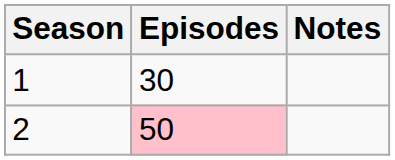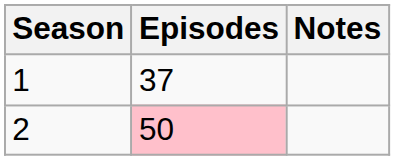 <table class="wikitable">
 <tr>
 <th>Season</th>
 <th>Episodes</th>
 <th>Notes</th>
 </tr>
 <tr>
 <td>1</td>
-<td>30</td>
+<td>37</td>
 <td></td>
 </tr>
 <tr>
 <td>2</td>
 <td style="background: pink;">50</td>
 <td></td>
 </tr>
 </table>
